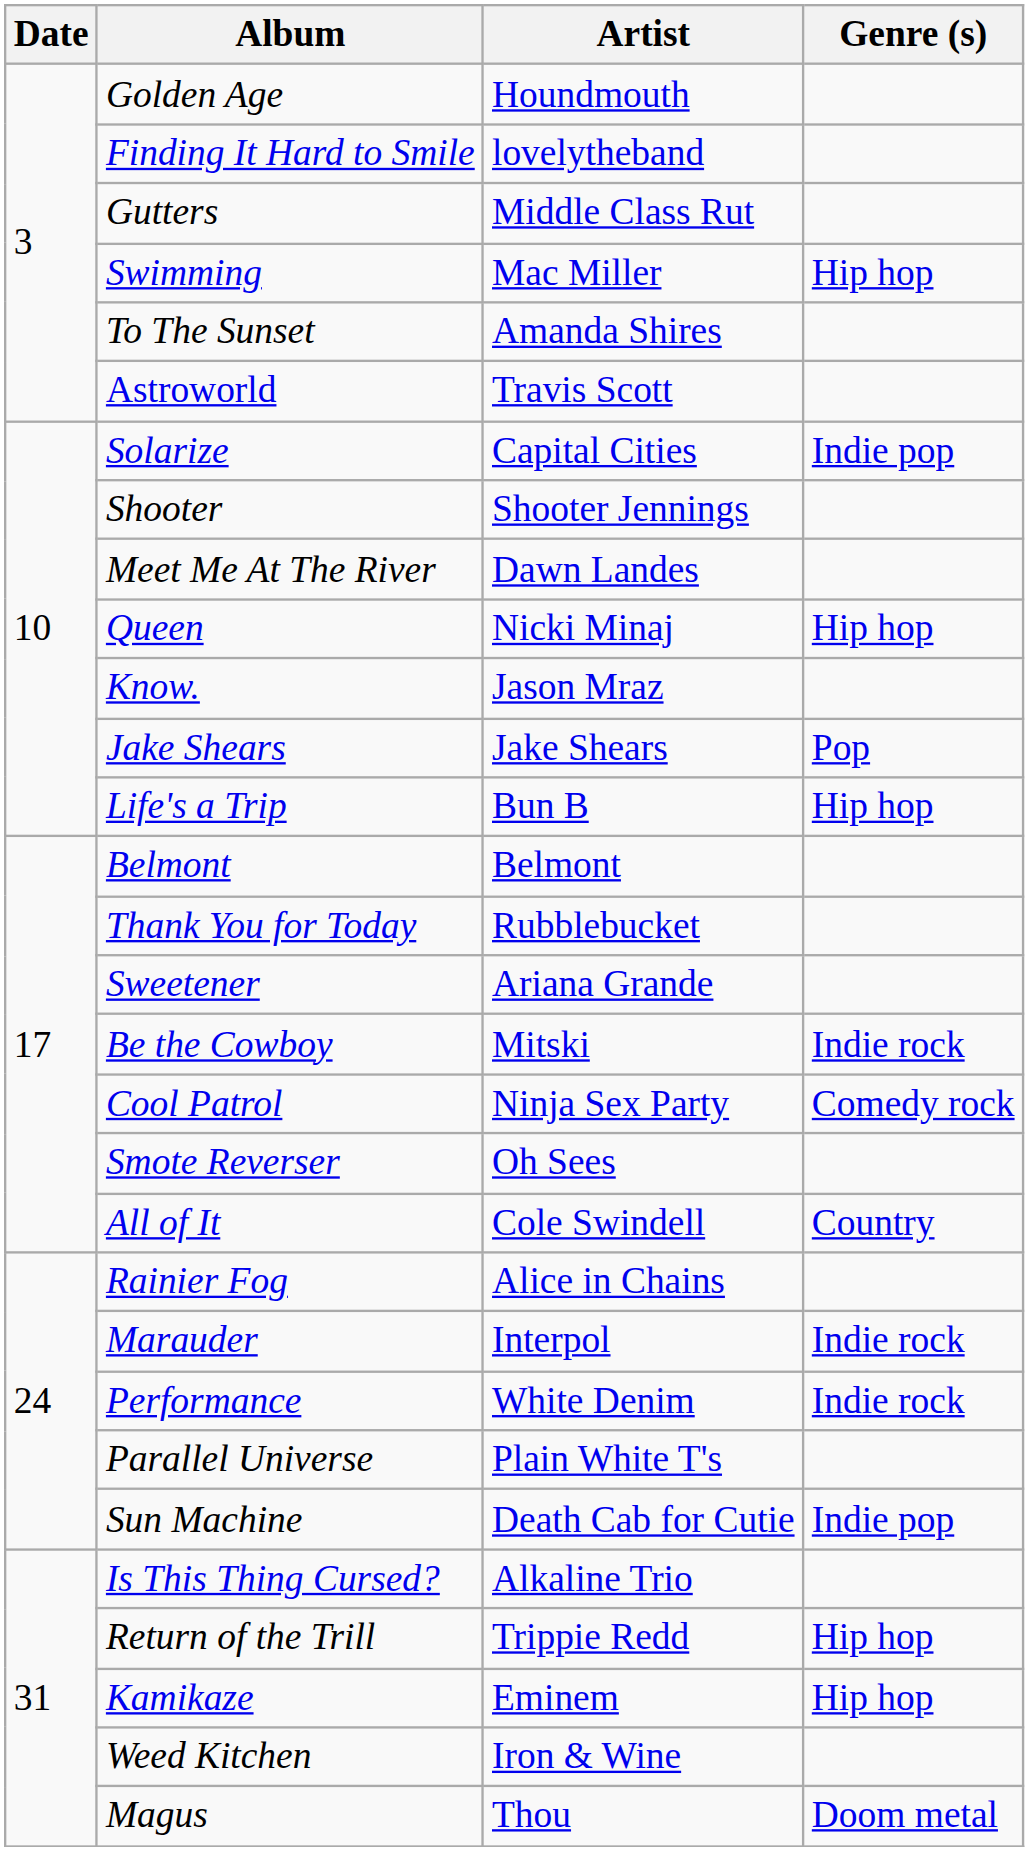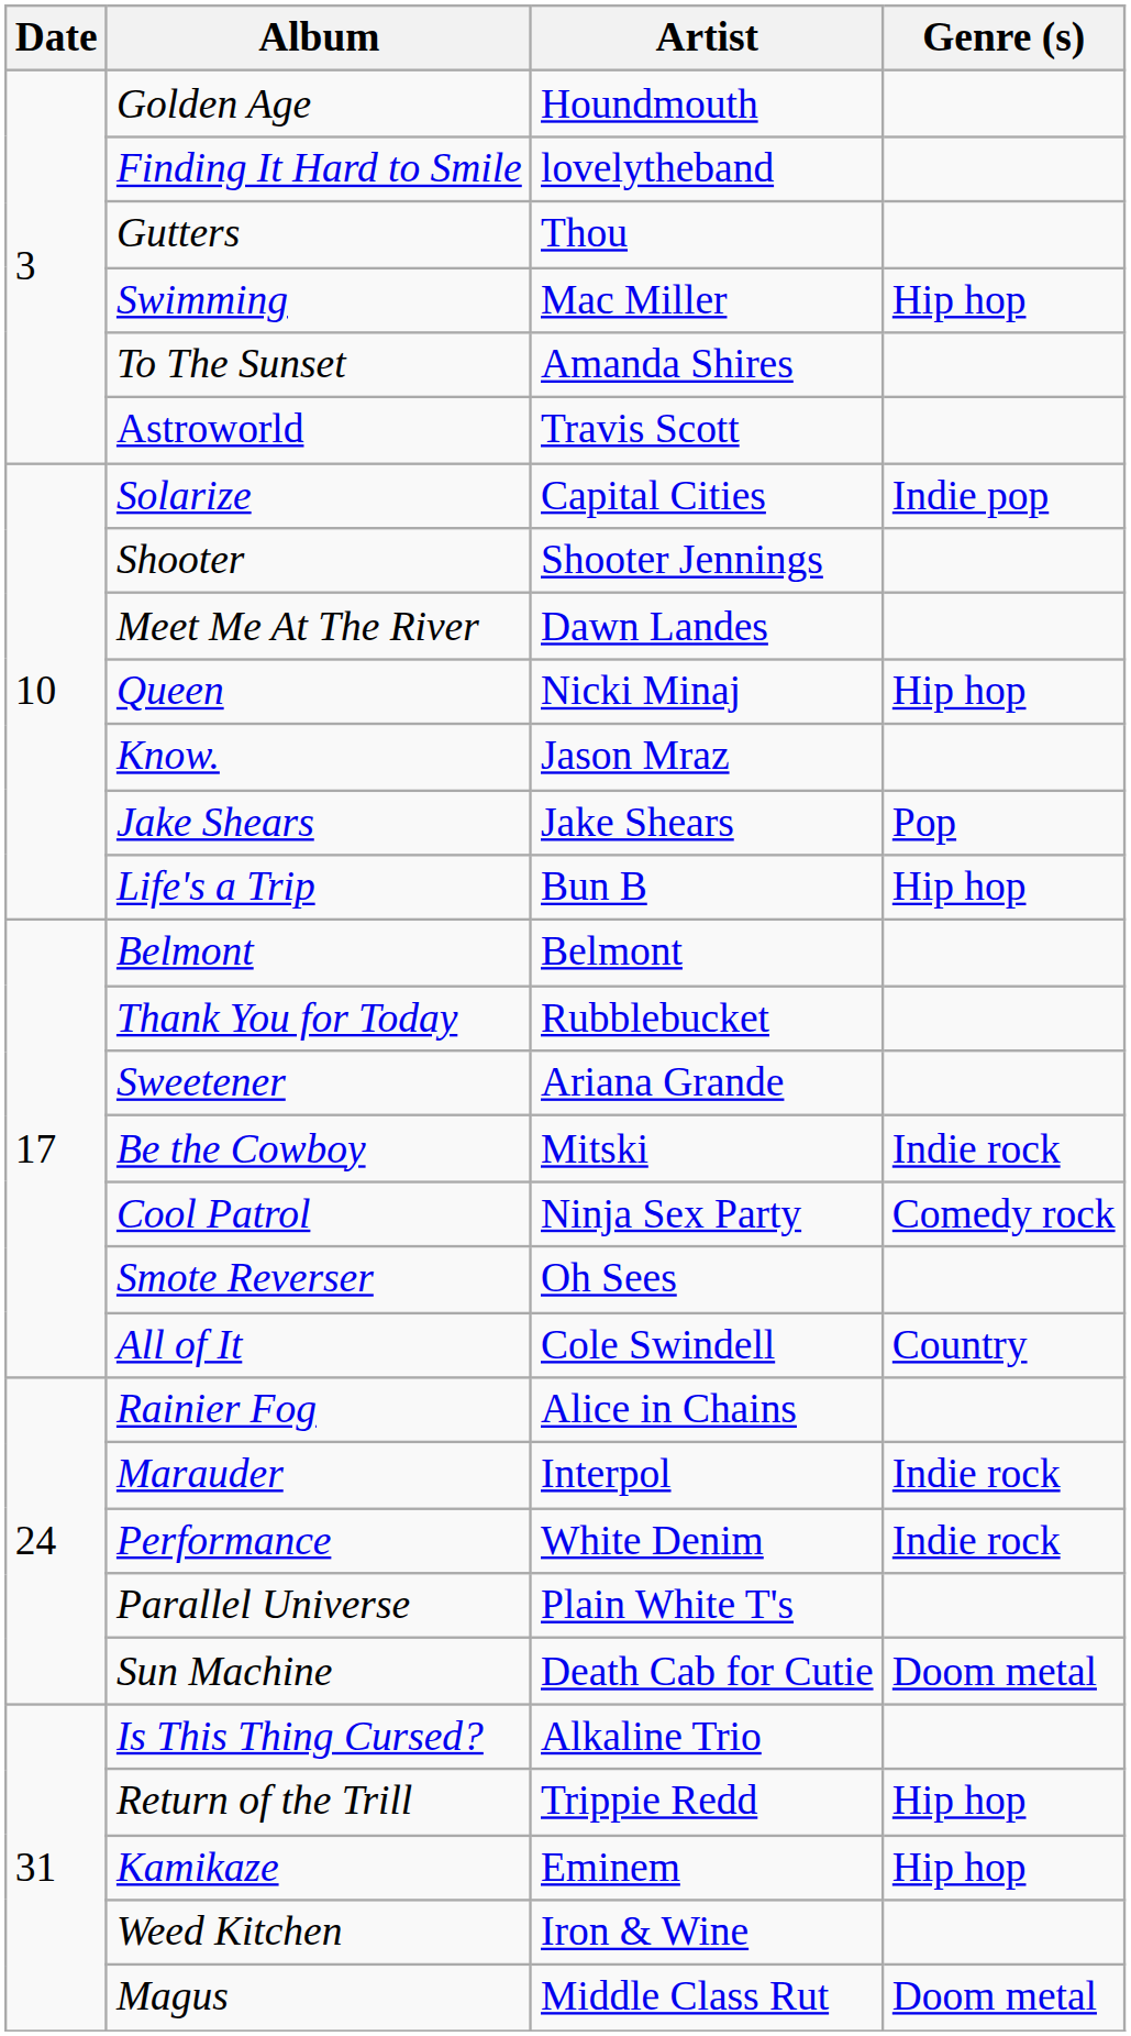 <table class="wikitable">
 <tr>
 <th>Date</th>
 <th>Album</th>
 <th>Artist</th>
 <th>Genre (s)</th>
 </tr>
 <tr>
 <td rowspan="6">3</td>
 <td><em>Golden Age</em></td>
 <td><a href='#'>Houndmouth</a></td>
 <td></td>
 </tr>
 <tr>
 <td><em><a href='#'>Finding It Hard to Smile</a></em></td>
 <td><a href='#'>lovelytheband</a></td>
 <td></td>
 </tr>
 <tr>
 <td><em>Gutters</em></td>
-<td><a href='#'>Middle Class Rut</a></td>
+<td><a href='#'>Thou</a></td>
 <td></td>
 </tr>
 <tr>
 <td><em><a href='#'>Swimming</a></em></td>
 <td><a href='#'>Mac Miller</a></td>
 <td><a href='#'>Hip hop</a></td>
 </tr>
 <tr>
 <td><em>To The Sunset</em></td>
 <td><a href='#'>Amanda Shires</a></td>
 <td></td>
 </tr>
 <tr>
 <td><a href='#'>Astroworld</a></td>
 <td><a href='#'>Travis Scott</a></td>
 <td></td>
 </tr>
 <tr>
 <td rowspan="7">10</td>
 <td><em><a href='#'>Solarize</a></em></td>
 <td><a href='#'>Capital Cities</a></td>
 <td><a href='#'>Indie pop</a></td>
 </tr>
 <tr>
 <td><em>Shooter</em></td>
 <td><a href='#'>Shooter Jennings</a></td>
 <td></td>
 </tr>
 <tr>
 <td><em>Meet Me At The River</em></td>
 <td><a href='#'>Dawn Landes</a></td>
 <td></td>
 </tr>
 <tr>
 <td><em><a href='#'>Queen</a></em></td>
 <td><a href='#'>Nicki Minaj</a></td>
 <td><a href='#'>Hip hop</a></td>
 </tr>
 <tr>
 <td><em><a href='#'>Know.</a></em></td>
 <td><a href='#'>Jason Mraz</a></td>
 <td></td>
 </tr>
 <tr>
 <td><em><a href='#'>Jake Shears</a></em></td>
 <td><a href='#'>Jake Shears</a></td>
 <td><a href='#'>Pop</a></td>
 </tr>
 <tr>
 <td><em><a href='#'>Life's a Trip</a></em></td>
 <td><a href='#'>Bun B</a></td>
 <td><a href='#'>Hip hop</a></td>
 </tr>
 <tr>
 <td rowspan="7">17</td>
 <td><em><a href='#'>Belmont</a></em></td>
 <td><a href='#'>Belmont</a></td>
 <td></td>
 </tr>
 <tr>
 <td><em><a href='#'>Thank You for Today</a></em></td>
 <td><a href='#'>Rubblebucket</a></td>
 <td></td>
 </tr>
 <tr>
 <td><em><a href='#'>Sweetener</a></em></td>
 <td><a href='#'>Ariana Grande</a></td>
 <td></td>
 </tr>
 <tr>
 <td><em><a href='#'>Be the Cowboy</a></em></td>
 <td><a href='#'>Mitski</a></td>
 <td><a href='#'>Indie rock</a></td>
 </tr>
 <tr>
 <td><em><a href='#'>Cool Patrol</a></em></td>
 <td><a href='#'>Ninja Sex Party</a></td>
 <td><a href='#'>Comedy rock</a></td>
 </tr>
 <tr>
 <td><em><a href='#'>Smote Reverser</a></em></td>
 <td><a href='#'>Oh Sees</a></td>
 <td></td>
 </tr>
 <tr>
 <td><em><a href='#'>All of It</a></em></td>
 <td><a href='#'>Cole Swindell</a></td>
 <td><a href='#'>Country</a></td>
 </tr>
 <tr>
 <td rowspan="5">24</td>
 <td><em><a href='#'>Rainier Fog</a></em></td>
 <td><a href='#'>Alice in Chains</a></td>
 <td></td>
 </tr>
 <tr>
 <td><em><a href='#'>Marauder</a></em></td>
 <td><a href='#'>Interpol</a></td>
 <td><a href='#'>Indie rock</a></td>
 </tr>
 <tr>
 <td><em><a href='#'>Performance</a></em></td>
 <td><a href='#'>White Denim</a></td>
 <td><a href='#'>Indie rock</a></td>
 </tr>
 <tr>
 <td><em>Parallel Universe</em></td>
 <td><a href='#'>Plain White T's</a></td>
 <td></td>
 </tr>
 <tr>
 <td><em>Sun Machine</em></td>
 <td><a href='#'>Death Cab for Cutie</a></td>
-<td><a href='#'>Indie pop</a></td>
+<td><a href='#'>Doom metal</a></td>
 </tr>
 <tr>
 <td rowspan="5">31</td>
 <td><em><a href='#'>Is This Thing Cursed?</a></em></td>
 <td><a href='#'>Alkaline Trio</a></td>
 <td></td>
 </tr>
 <tr>
 <td><em>Return of the Trill</em></td>
 <td><a href='#'>Trippie Redd</a></td>
 <td><a href='#'>Hip hop</a></td>
 </tr>
 <tr>
 <td><em><a href='#'>Kamikaze</a></em></td>
 <td><a href='#'>Eminem</a></td>
 <td><a href='#'>Hip hop</a></td>
 </tr>
 <tr>
 <td><em>Weed Kitchen</em></td>
 <td><a href='#'>Iron & Wine</a></td>
 <td></td>
 </tr>
 <tr>
 <td><em>Magus</em></td>
-<td><a href='#'>Thou</a></td>
+<td><a href='#'>Middle Class Rut</a></td>
 <td><a href='#'>Doom metal</a></td>
 </tr>
 <tr>
 </tr>
 </table>
